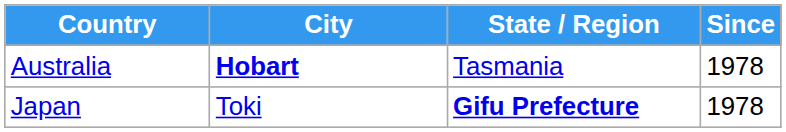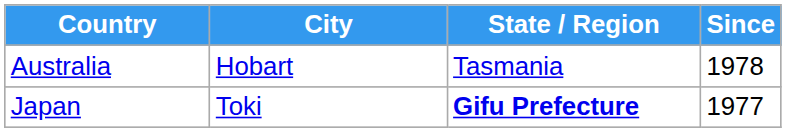 <table class="wikitable" "text-align:left;font-size:100%;"|>
 <tr>
 <th style="background:#39e; color:white; height:17px; width:120px;">Country</th>
 <th ! style="background:#39e; color:white; width:140px;">City</th>
 <th ! style="background:#39e; color:white; width:150px;">State / Region</th>
 <th ! style="background:#39e; color:white; width:40px;">Since</th>
 </tr>
 <tr style="color:black; background:white;">
 <td ! !> <a href='#'>Australia</a></td>
-<td ! !><strong> <a href='#'>Hobart</a></strong></td>
+<td ! !> <a href='#'>Hobart</a></td>
 <td ! !> <a href='#'>Tasmania</a></td>
 <td ! !>1978</td>
 </tr>
 <tr style="color:black; background:white;">
 <td ! !> <a href='#'>Japan</a></td>
 <td ! !> <a href='#'>Toki</a></td>
 <td ! !><strong> <a href='#'>Gifu Prefecture</a></strong></td>
-<td ! !>1978</td>
+<td ! !>1977</td>
 </tr>
 </table>
